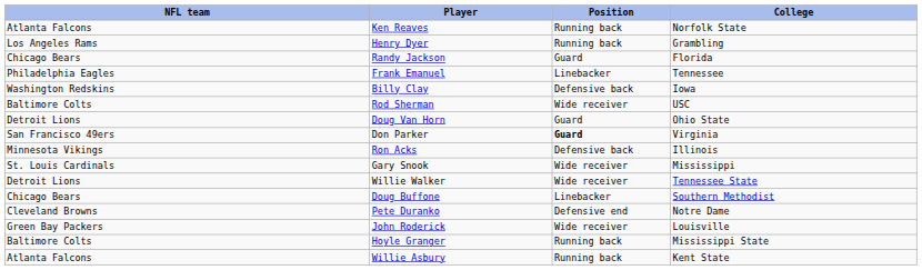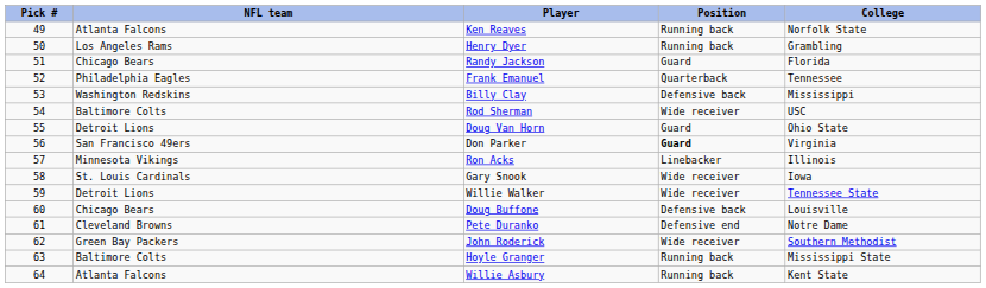 <table class="wikitable sortable sortable" style="width: 100%">
 <tr>
+<th style="background:#A8BDEC;" width=7%>Pick #</th>
 <th width=40% style="background:#A8BDEC;">NFL team</th>
 <th width=20% style="background:#A8BDEC;">Player</th>
 <th width=13% style="background:#A8BDEC;">Position</th>
 <th style="background:#A8BDEC;">College</th>
 </tr>
 <tr>
+<td align=center>49</td>
 <td>Atlanta Falcons</td>
 <td><a href='#'>Ken Reaves</a></td>
 <td>Running back</td>
 <td>Norfolk State</td>
 </tr>
 <tr>
+<td align=center>50</td>
 <td>Los Angeles Rams</td>
 <td><a href='#'>Henry Dyer</a></td>
 <td>Running back</td>
 <td>Grambling</td>
 </tr>
 <tr>
+<td align=center>51</td>
 <td>Chicago Bears</td>
 <td><a href='#'>Randy Jackson</a></td>
 <td>Guard</td>
 <td>Florida</td>
 </tr>
 <tr>
+<td align=center>52</td>
 <td>Philadelphia Eagles</td>
 <td><a href='#'>Frank Emanuel</a></td>
-<td>Linebacker</td>
+<td>Quarterback</td>
 <td>Tennessee</td>
 </tr>
 <tr>
+<td align=center>53</td>
 <td>Washington Redskins</td>
 <td><a href='#'>Billy Clay</a></td>
 <td>Defensive back</td>
-<td>Iowa</td>
+<td>Mississippi</td>
 </tr>
 <tr>
+<td align=center>54</td>
 <td>Baltimore Colts</td>
 <td><a href='#'>Rod Sherman</a></td>
 <td>Wide receiver</td>
 <td>USC</td>
 </tr>
 <tr>
+<td align=center>55</td>
 <td>Detroit Lions</td>
 <td><a href='#'>Doug Van Horn</a></td>
 <td>Guard</td>
 <td>Ohio State</td>
 </tr>
 <tr>
+<td align=center>56</td>
 <td>San Francisco 49ers</td>
 <td>Don Parker</td>
 <td><strong>Guard</strong></td>
 <td>Virginia</td>
 </tr>
 <tr>
+<td align=center>57</td>
 <td>Minnesota Vikings</td>
 <td><a href='#'>Ron Acks</a></td>
-<td>Defensive back</td>
+<td>Linebacker</td>
 <td>Illinois</td>
 </tr>
 <tr>
+<td align=center>58</td>
 <td>St. Louis Cardinals</td>
 <td>Gary Snook</td>
 <td>Wide receiver</td>
-<td>Mississippi</td>
+<td>Iowa</td>
 </tr>
 <tr>
+<td align=center>59</td>
 <td>Detroit Lions</td>
 <td>Willie Walker</td>
 <td>Wide receiver</td>
 <td><a href='#'>Tennessee State</a></td>
 </tr>
 <tr>
+<td align=center>60</td>
 <td>Chicago Bears</td>
 <td><a href='#'>Doug Buffone</a></td>
-<td>Linebacker</td>
-<td><a href='#'>Southern Methodist</a></td>
+<td>Defensive back</td>
+<td>Louisville</td>
 </tr>
 <tr>
+<td align=center>61</td>
 <td>Cleveland Browns</td>
 <td><a href='#'>Pete Duranko</a></td>
 <td>Defensive end</td>
 <td>Notre Dame</td>
 </tr>
 <tr>
+<td align=center>62</td>
 <td>Green Bay Packers</td>
 <td><a href='#'>John Roderick</a></td>
 <td>Wide receiver</td>
-<td>Louisville</td>
+<td><a href='#'>Southern Methodist</a></td>
 </tr>
 <tr>
+<td align=center>63</td>
 <td>Baltimore Colts</td>
 <td><a href='#'>Hoyle Granger</a></td>
 <td>Running back</td>
 <td>Mississippi State</td>
 </tr>
 <tr>
+<td align=center>64</td>
 <td>Atlanta Falcons</td>
 <td><a href='#'>Willie Asbury</a></td>
 <td>Running back</td>
 <td>Kent State</td>
 </tr>
 </table>
